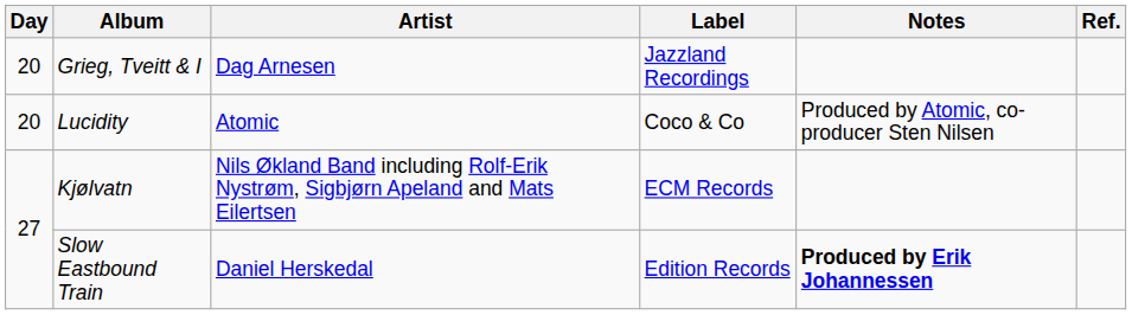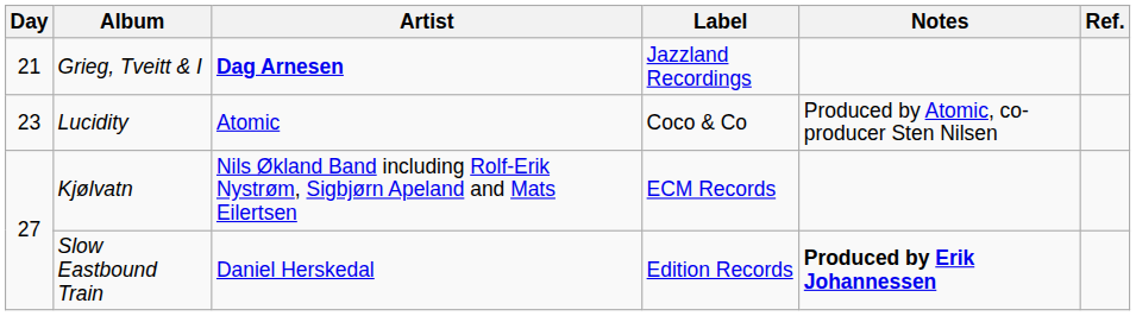 <table class="wikitable">
 <tr>
 <th>Day</th>
 <th>Album</th>
 <th>Artist</th>
 <th>Label</th>
 <th>Notes</th>
 <th>Ref.</th>
 </tr>
 <tr>
-<td rowspan="1" style="text-align:center;">20</td>
+<td rowspan="1" style="text-align:center;">21</td>
 <td><em>Grieg, Tveitt & I</em></td>
-<td><a href='#'>Dag Arnesen</a></td>
+<td><strong><a href='#'>Dag Arnesen</a></strong></td>
 <td><a href='#'>Jazzland Recordings</a></td>
 <td></td>
 <td style="text-align:center;"></td>
 </tr>
 <tr>
-<td rowspan="1" style="text-align:center;">20</td>
+<td rowspan="1" style="text-align:center;">23</td>
 <td><em>Lucidity</em></td>
 <td><a href='#'>Atomic</a></td>
 <td>Coco & Co</td>
 <td>Produced by <a href='#'>Atomic</a>, co-producer Sten Nilsen</td>
 <td style="text-align:center;"></td>
 </tr>
 <tr>
 <td rowspan="2" style="text-align:center;">27</td>
 <td><em>Kjølvatn</em></td>
 <td><a href='#'>Nils Økland Band</a> including <a href='#'>Rolf-Erik Nystrøm</a>, <a href='#'>Sigbjørn Apeland</a> and <a href='#'>Mats Eilertsen</a></td>
 <td><a href='#'>ECM Records</a></td>
 <td></td>
 <td style="text-align:center;"></td>
 </tr>
 <tr>
 <td><em>Slow Eastbound Train</em></td>
 <td><a href='#'>Daniel Herskedal</a></td>
 <td><a href='#'>Edition Records</a></td>
 <td><strong>Produced by <a href='#'>Erik Johannessen</a></strong></td>
 <td style="text-align:center;"></td>
 </tr>
 </table>
